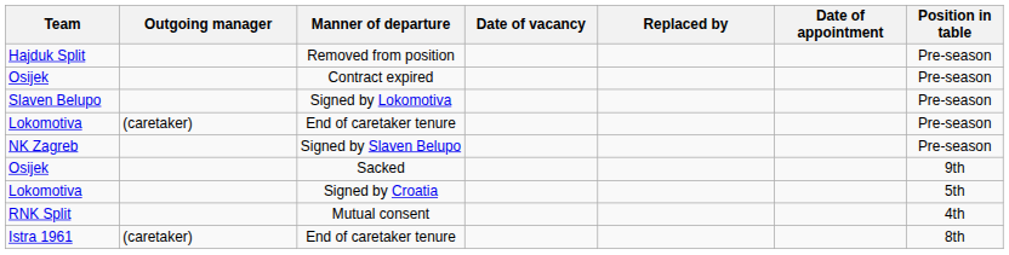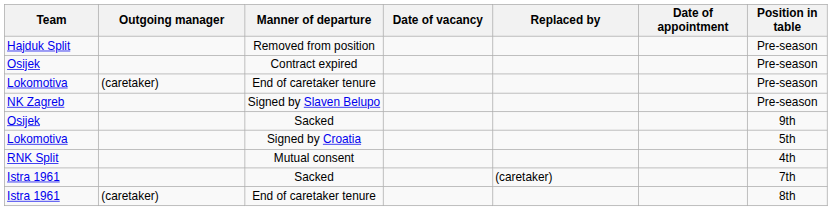 <table class="wikitable sortable" style="text-align: center;">
 <tr>
 <th width="120">Team</th>
 <th width="190">Outgoing manager</th>
 <th width="180">Manner of departure</th>
 <th width="140">Date of vacancy</th>
 <th width="190">Replaced by</th>
 <th width="140">Date of appointment</th>
 <th width="100">Position in table</th>
 </tr>
 <tr>
 <td style="text-align:left;"><a href='#'>Hajduk Split</a></td>
 <td style="text-align:left;"> </td>
 <td>Removed from position</td>
 <td></td>
 <td style="text-align:left;"> </td>
 <td></td>
 <td>Pre-season</td>
 </tr>
 <tr>
 <td style="text-align:left;"><a href='#'>Osijek</a></td>
 <td style="text-align:left;"> </td>
 <td>Contract expired</td>
-<td></td>
-<td style="text-align:left;"> </td>
-<td></td>
-<td>Pre-season</td>
-</tr>
-<tr>
-<td style="text-align:left;"><a href='#'>Slaven Belupo</a></td>
-<td style="text-align:left;"> </td>
-<td>Signed by <a href='#'>Lokomotiva</a></td>
 <td></td>
 <td style="text-align:left;"> </td>
 <td></td>
 <td>Pre-season</td>
 </tr>
 <tr>
 <td style="text-align:left;"><a href='#'>Lokomotiva</a></td>
 <td style="text-align:left;">  (caretaker)</td>
 <td>End of caretaker tenure</td>
 <td></td>
 <td style="text-align:left;"> </td>
 <td></td>
 <td>Pre-season</td>
 </tr>
 <tr>
 <td style="text-align:left;"><a href='#'>NK Zagreb</a></td>
 <td style="text-align:left;"> </td>
 <td>Signed by <a href='#'>Slaven Belupo</a></td>
 <td></td>
 <td style="text-align:left;"> </td>
 <td></td>
 <td>Pre-season</td>
 </tr>
 <tr>
 <td style="text-align:left;"><a href='#'>Osijek</a></td>
 <td style="text-align:left;"> </td>
 <td>Sacked</td>
 <td></td>
 <td style="text-align:left;"> </td>
 <td></td>
 <td>9th</td>
 </tr>
 <tr>
 <td style="text-align:left;"><a href='#'>Lokomotiva</a></td>
 <td style="text-align:left;"> </td>
 <td>Signed by <a href='#'>Croatia</a></td>
 <td></td>
 <td style="text-align:left;"> </td>
 <td></td>
 <td>5th</td>
 </tr>
 <tr>
 <td style="text-align:left;"><a href='#'>RNK Split</a></td>
 <td style="text-align:left;"> </td>
 <td>Mutual consent</td>
 <td></td>
 <td style="text-align:left;"> </td>
 <td></td>
 <td>4th</td>
 </tr>
 <tr>
 <td style="text-align:left;"><a href='#'>Istra 1961</a></td>
+<td style="text-align:left;"> </td>
+<td>Sacked</td>
+<td></td>
+<td style="text-align:left;">  (caretaker)</td>
+<td></td>
+<td>7th</td>
+</tr>
+<tr>
+<td style="text-align:left;"><a href='#'>Istra 1961</a></td>
 <td style="text-align:left;">  (caretaker)</td>
 <td>End of caretaker tenure</td>
 <td></td>
 <td style="text-align:left;"> </td>
 <td></td>
 <td>8th</td>
 </tr>
 </table>
